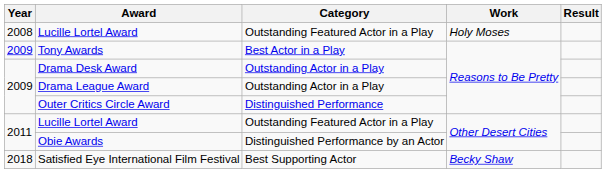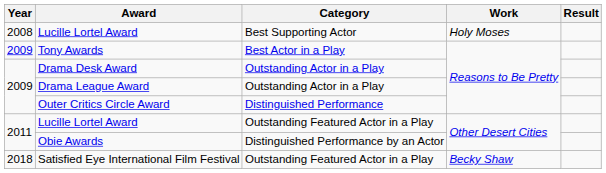 <table class="wikitable sortable">
 <tr>
 <th>Year</th>
 <th>Award</th>
 <th>Category</th>
 <th>Work</th>
 <th>Result</th>
 </tr>
 <tr>
 <td>2008</td>
 <td><a href='#'>Lucille Lortel Award</a></td>
-<td>Outstanding Featured Actor in a Play</td>
+<td>Best Supporting Actor</td>
 <td><em>Holy Moses</em></td>
 <td></td>
 </tr>
 <tr>
 <td><a href='#'>2009</a></td>
 <td><a href='#'>Tony Awards</a></td>
 <td><a href='#'>Best Actor in a Play</a></td>
 <td rowspan=4><em><a href='#'>Reasons to Be Pretty</a></em></td>
 <td></td>
 </tr>
 <tr>
 <td rowspan="3">2009</td>
 <td><a href='#'>Drama Desk Award</a></td>
 <td><a href='#'>Outstanding Actor in a Play</a></td>
 <td></td>
 </tr>
 <tr>
 <td><a href='#'>Drama League Award</a></td>
 <td>Outstanding Actor in a Play</td>
 <td></td>
 </tr>
 <tr>
 <td><a href='#'>Outer Critics Circle Award</a></td>
 <td><a href='#'>Distinguished Performance</a></td>
 <td></td>
 </tr>
 <tr>
 <td rowspan="2">2011</td>
 <td><a href='#'>Lucille Lortel Award</a></td>
 <td>Outstanding Featured Actor in a Play</td>
 <td rowspan=2><em><a href='#'>Other Desert Cities</a></em></td>
 <td></td>
 </tr>
 <tr>
 <td><a href='#'>Obie Awards</a></td>
 <td>Distinguished Performance by an Actor</td>
 <td></td>
 </tr>
 <tr>
 <td>2018</td>
 <td>Satisfied Eye International Film Festival</td>
-<td>Best Supporting Actor</td>
+<td>Outstanding Featured Actor in a Play</td>
 <td><em><a href='#'>Becky Shaw</a></em></td>
 <td></td>
 </tr>
 </table>
